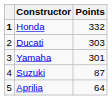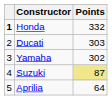 <table class="wikitable" style="font-size: 95%;">
 <tr>
 <th></th>
 <th>Constructor</th>
 <th>Points</th>
 </tr>
 <tr>
 <td align=center><strong>1</strong></td>
 <td> <a href='#'>Honda</a></td>
 <td align=right>332</td>
 </tr>
 <tr>
 <td align=center>2</td>
 <td> <a href='#'>Ducati</a></td>
 <td align=right>303</td>
 </tr>
 <tr>
 <td align=center>3</td>
 <td> <a href='#'>Yamaha</a></td>
-<td align=right>301</td>
+<td align=right>302</td>
 </tr>
 <tr>
 <td align=center>4</td>
 <td> <a href='#'>Suzuki</a></td>
-<td align=right>87</td>
+<td align=right style="background: khaki;">87</td>
 </tr>
 <tr>
 <td align=center>5</td>
 <td> <a href='#'>Aprilia</a></td>
 <td align=right>64</td>
 </tr>
 </table>
